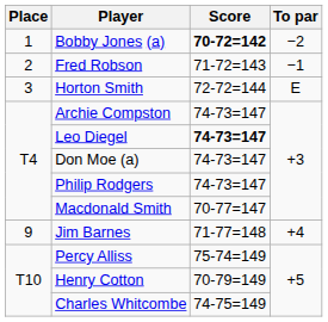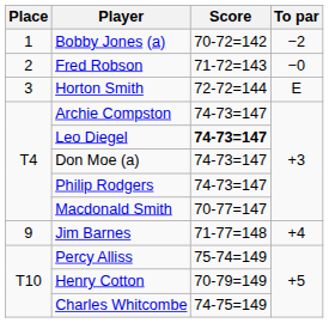 <table class=wikitable>
 <tr>
 <th>Place</th>
 <th>Player</th>
 <th>Score</th>
 <th>To par</th>
 </tr>
 <tr>
 <td align=center>1</td>
 <td> <a href='#'>Bobby Jones</a> <a href='#'>(a)</a></td>
-<td><strong>70-72=142</strong></td>
+<td>70-72=142</td>
 <td align=center>−2</td>
 </tr>
 <tr>
 <td align=center>2</td>
 <td> <a href='#'>Fred Robson</a></td>
 <td>71-72=143</td>
-<td align=center>−1</td>
+<td align=center>−0</td>
 </tr>
 <tr>
 <td align=center>3</td>
 <td> <a href='#'>Horton Smith</a></td>
 <td>72-72=144</td>
 <td align=center>E</td>
 </tr>
 <tr>
 <td rowspan=5 align=center>T4</td>
 <td> <a href='#'>Archie Compston</a></td>
 <td>74-73=147</td>
 <td rowspan=5 align=center>+3</td>
 </tr>
 <tr>
 <td> <a href='#'>Leo Diegel</a></td>
 <td><strong>74-73=147</strong></td>
 </tr>
 <tr>
 <td> Don Moe (a)</td>
 <td>74-73=147</td>
 </tr>
 <tr>
 <td> <a href='#'>Philip Rodgers</a></td>
 <td>74-73=147</td>
 </tr>
 <tr>
 <td> <a href='#'>Macdonald Smith</a></td>
 <td>70-77=147</td>
 </tr>
 <tr>
 <td align=center>9</td>
 <td> <a href='#'>Jim Barnes</a></td>
 <td>71-77=148</td>
 <td align=center>+4</td>
 </tr>
 <tr>
 <td rowspan=3 align=center>T10</td>
 <td> <a href='#'>Percy Alliss</a></td>
 <td>75-74=149</td>
 <td rowspan=3 align=center>+5</td>
 </tr>
 <tr>
 <td> <a href='#'>Henry Cotton</a></td>
 <td>70-79=149</td>
 </tr>
 <tr>
 <td> <a href='#'>Charles Whitcombe</a></td>
 <td>74-75=149</td>
 </tr>
 </table>
